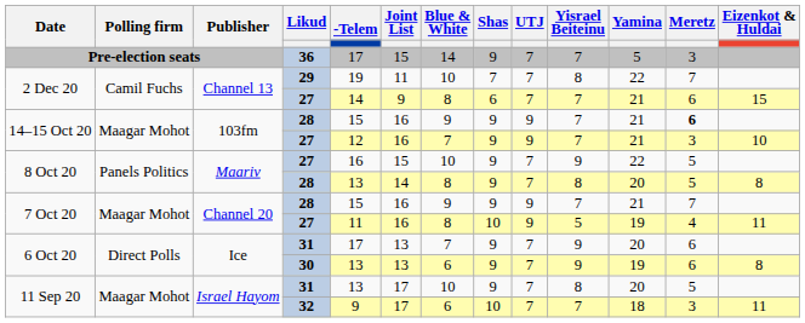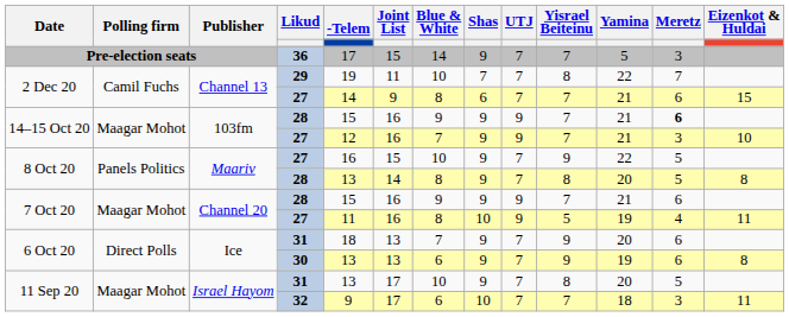 <table class="wikitable sortable" style=text-align:center;font-size:90%;line-height:13px>
 <tr>
 <th rowspan=2>Date</th>
 <th rowspan=2>Polling firm</th>
 <th rowspan=2>Publisher</th>
 <th><a href='#'>Likud</a></th>
 <th><a href='#'><br>-Telem</a></th>
 <th><a href='#'>Joint<br>List</a></th>
 <th><a href='#'>Blue &<br>White</a></th>
 <th><a href='#'>Shas</a></th>
 <th><a href='#'>UTJ</a></th>
 <th><a href='#'>Yisrael<br>Beiteinu</a></th>
 <th><a href='#'>Yamina</a></th>
 <th><a href='#'>Meretz</a></th>
 <th><a href='#'>Eizenkot</a> &<br> <a href='#'>Huldai</a></th>
 </tr>
 <tr>
 <th style=background:></th>
 <th style=background:#003BA3></th>
 <th style=background:></th>
 <th style=background:></th>
 <th style=background:></th>
 <th style=background:></th>
 <th style=background:></th>
 <th style=background:></th>
 <th style=background:></th>
 <th style=background:#EB4331></th>
 </tr>
 <tr style=background:silver>
 <td colspan=3><strong>Pre-election seats</strong></td>
 <td style=background:#BBCDE4><strong>36</strong>	</td>
 <td>17					</td>
 <td>15					</td>
 <td>14					</td>
 <td>9					</td>
 <td>7					</td>
 <td>7					</td>
 <td>5					</td>
 <td>3					</td>
 <td>				</td>
 </tr>
 <tr>
 <td rowspan=2 data-sort-value=2020-11-02>2 Dec 20</td>
 <td rowspan=2>Camil Fuchs</td>
 <td rowspan=2><a href='#'>Channel 13</a></td>
 <td style=background:#BBCDE4><strong>29</strong>	</td>
 <td>19					</td>
 <td>11					</td>
 <td>10					</td>
 <td>7					</td>
 <td>7					</td>
 <td>8					</td>
 <td>22					</td>
 <td>7					</td>
 <td>				</td>
 </tr>
 <tr style=background:#fffdb0>
 <td style=background:#BBCDE4><strong>27</strong>	</td>
 <td>14					</td>
 <td>9					</td>
 <td>8					</td>
 <td>6					</td>
 <td>7					</td>
 <td>7					</td>
 <td>21					</td>
 <td>6					</td>
 <td>15					</td>
 </tr>
 <tr>
 <td rowspan=2 data-sort-value=2020-10-15>14–15 Oct 20</td>
 <td rowspan=2>Maagar Mohot</td>
 <td rowspan=2>103fm</td>
 <td style=background:#BBCDE4><strong>28</strong>	</td>
 <td>15					</td>
 <td>16					</td>
 <td>9					</td>
 <td>9					</td>
 <td>9					</td>
 <td>7					</td>
 <td>21					</td>
 <td><strong>6					</strong></td>
 <td>				</td>
 </tr>
 <tr style=background:#fffdb0>
 <td style=background:#BBCDE4><strong>27</strong>	</td>
 <td>12					</td>
 <td>16					</td>
 <td>7					</td>
 <td>9					</td>
 <td>9					</td>
 <td>7					</td>
 <td>21					</td>
 <td>3					</td>
 <td>10					</td>
 </tr>
 <tr>
 <td rowspan=2 data-sort-value=2020-10-08>8 Oct 20</td>
 <td rowspan=2>Panels Politics</td>
 <td rowspan=2><em><a href='#'>Maariv</a></em></td>
 <td style=background:#BBCDE4><strong>27</strong>	</td>
 <td>16					</td>
 <td>15					</td>
 <td>10					</td>
 <td>9					</td>
 <td>7					</td>
 <td>9					</td>
 <td>22					</td>
 <td>5					</td>
 <td>				</td>
 </tr>
 <tr style=background:#fffdb0>
 <td style=background:#BBCDE4><strong>28</strong>	</td>
 <td>13					</td>
 <td>14					</td>
 <td>8					</td>
 <td>9					</td>
 <td>7					</td>
 <td>8					</td>
 <td>20					</td>
 <td>5					</td>
 <td>8					</td>
 </tr>
 <tr>
 <td rowspan=2 data-sort-value=2020-10-07>7 Oct 20</td>
 <td rowspan=2>Maagar Mohot</td>
 <td rowspan=2><a href='#'>Channel 20</a></td>
 <td style=background:#BBCDE4><strong>28</strong>	</td>
 <td>15					</td>
 <td>16					</td>
 <td>9					</td>
 <td>9					</td>
 <td>9					</td>
 <td>7					</td>
 <td>21					</td>
-<td>7					</td>
+<td>6					</td>
 <td>				</td>
 </tr>
 <tr style=background:#fffdb0>
 <td style=background:#BBCDE4><strong>27</strong>	</td>
 <td>11					</td>
 <td>16					</td>
 <td>8					</td>
 <td>10					</td>
 <td>9					</td>
 <td>5					</td>
 <td>19					</td>
 <td>4					</td>
 <td>11					</td>
 </tr>
 <tr>
 <td rowspan=2 data-sort-value=2020-10-06>6 Oct 20</td>
 <td rowspan=2>Direct Polls</td>
 <td rowspan=2>Ice</td>
 <td style=background:#BBCDE4><strong>31</strong>	</td>
-<td>17					</td>
+<td>18					</td>
 <td>13					</td>
 <td>7					</td>
 <td>9					</td>
 <td>7					</td>
 <td>9					</td>
 <td>20					</td>
 <td>6					</td>
 <td>				</td>
 </tr>
 <tr style=background:#fffdb0>
 <td style=background:#BBCDE4><strong>30</strong>	</td>
 <td>13					</td>
 <td>13					</td>
 <td>6					</td>
 <td>9					</td>
 <td>7					</td>
 <td>9					</td>
 <td>19					</td>
 <td>6					</td>
 <td>8					</td>
 </tr>
 <tr>
 <td rowspan=2 data-sort-value=2020-09-11>11 Sep 20</td>
 <td rowspan=2>Maagar Mohot</td>
 <td rowspan=2><em><a href='#'>Israel Hayom</a></em></td>
 <td style=background:#BBCDE4><strong>31</strong>	</td>
 <td>13					</td>
 <td>17					</td>
 <td>10					</td>
 <td>9					</td>
 <td>7					</td>
 <td>8					</td>
 <td>20					</td>
 <td>5					</td>
 <td>				</td>
 </tr>
 <tr style=background:#fffdb0>
 <td style=background:#BBCDE4><strong>32</strong>	</td>
 <td>9					</td>
 <td>17					</td>
 <td>6					</td>
 <td>10					</td>
 <td>7					</td>
 <td>7					</td>
 <td>18					</td>
 <td>3					</td>
 <td>11					</td>
 </tr>
 </table>
